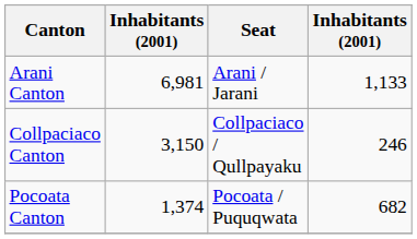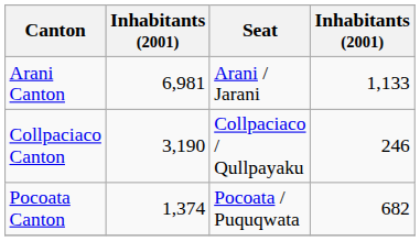 <table class="wikitable" border="1" style="width:35%;" border="1">
 <tr bgcolor=silver>
 <th>Canton</th>
 <th>Inhabitants <small> (2001)</small></th>
 <th>Seat</th>
 <th>Inhabitants <small> (2001)</small></th>
 </tr>
 <tr>
 <td><a href='#'>Arani Canton</a></td>
 <td align="right">6,981</td>
 <td><a href='#'>Arani</a> / Jarani</td>
 <td align="right">1,133</td>
 </tr>
 <tr>
 <td><a href='#'>Collpaciaco Canton</a></td>
-<td align="right">3,150</td>
+<td align="right">3,190</td>
 <td><a href='#'>Collpaciaco</a> / Qullpayaku</td>
 <td align="right">246</td>
 </tr>
 <tr>
 <td><a href='#'>Pocoata Canton</a></td>
 <td align="right">1,374</td>
 <td><a href='#'>Pocoata</a> / Puquqwata</td>
 <td align="right">682</td>
 </tr>
 <tr>
 </tr>
 </table>
